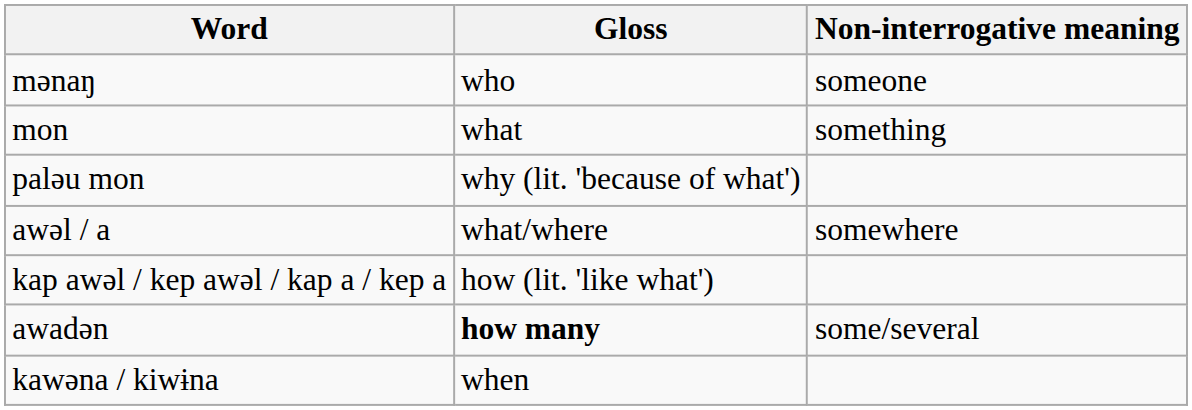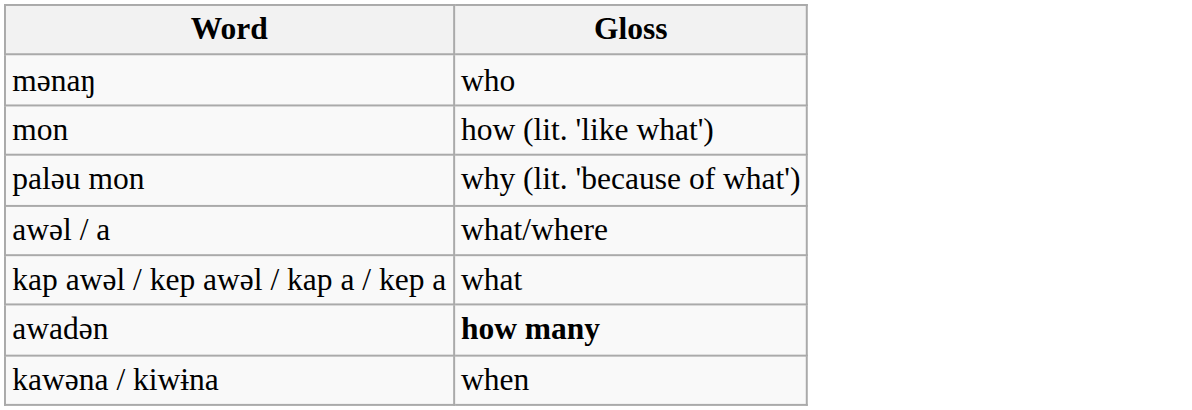 <table class="wikitable">
 <tr>
 <th>Word</th>
 <th>Gloss</th>
-<th>Non-interrogative meaning</th>
 </tr>
 <tr>
 <td>mənaŋ</td>
 <td>who</td>
-<td>someone</td>
 </tr>
 <tr>
 <td>mon</td>
-<td>what</td>
-<td>something</td>
+<td>how (lit. 'like what')</td>
 </tr>
 <tr>
 <td>paləu mon</td>
 <td>why (lit. 'because of what')</td>
-<td></td>
 </tr>
 <tr>
 <td>awəl / a</td>
 <td>what/where</td>
-<td>somewhere</td>
 </tr>
 <tr>
 <td>kap awəl / kep awəl / kap a / kep a</td>
-<td>how (lit. 'like what')</td>
-<td></td>
+<td>what</td>
 </tr>
 <tr>
 <td>awadən</td>
 <td><strong>how many</strong></td>
-<td>some/several</td>
 </tr>
 <tr>
 <td>kawəna / kiwɨna</td>
 <td>when</td>
-<td></td>
 </tr>
 </table>
